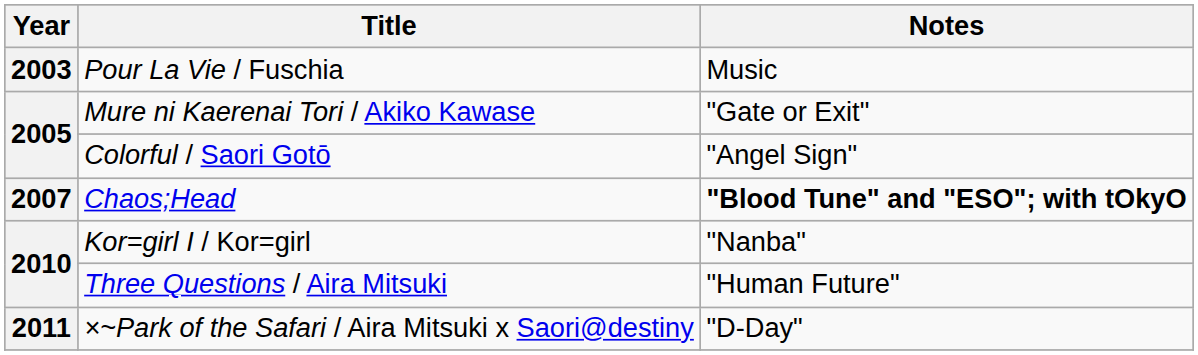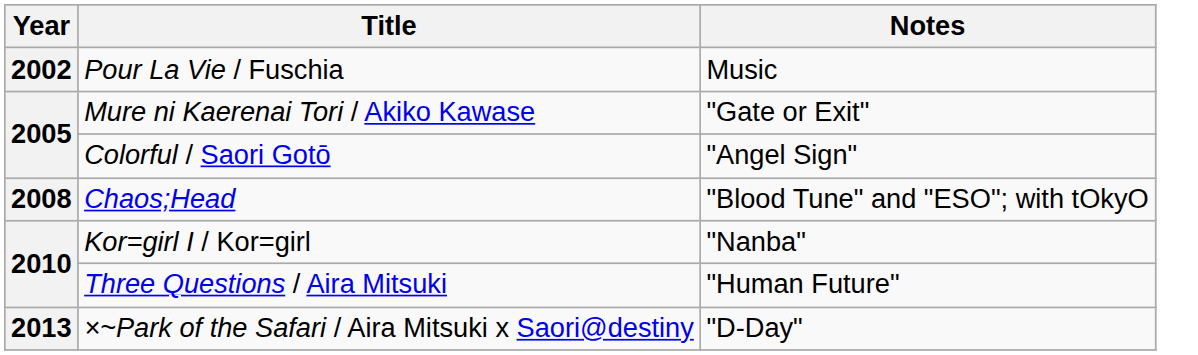 <table class="wikitable sortable" width="auto">
 <tr>
 <th>Year</th>
 <th>Title</th>
 <th>Notes</th>
 </tr>
 <tr>
-<th rowspan="1">2003</th>
+<th rowspan="1">2002</th>
 <td><em>Pour La Vie</em> / Fuschia</td>
 <td>Music</td>
 </tr>
 <tr>
 <th rowspan="2">2005</th>
 <td><em>Mure ni Kaerenai Tori</em> / <a href='#'>Akiko Kawase</a></td>
 <td>"Gate or Exit"</td>
 </tr>
 <tr>
 <td><em>Colorful</em> / <a href='#'>Saori Gotō</a></td>
 <td>"Angel Sign"</td>
 </tr>
 <tr>
-<th rowspan="1">2007</th>
+<th rowspan="1">2008</th>
 <td><em><a href='#'>Chaos;Head</a></em></td>
-<td><strong>"Blood Tune" and "ESO"; with tOkyO</strong></td>
+<td>"Blood Tune" and "ESO"; with tOkyO</td>
 </tr>
 <tr>
 <th rowspan="2">2010</th>
 <td><em>Kor=girl I</em> / Kor=girl</td>
 <td>"Nanba"</td>
 </tr>
 <tr>
 <td><em><a href='#'>Three Questions</a></em> / <a href='#'>Aira Mitsuki</a></td>
 <td>"Human Future"</td>
 </tr>
 <tr>
-<th rowspan="1">2011</th>
+<th rowspan="1">2013</th>
 <td><em>×~Park of the Safari</em> / Aira Mitsuki x <a href='#'>Saori@destiny</a></td>
 <td>"D-Day"</td>
 </tr>
 </table>
